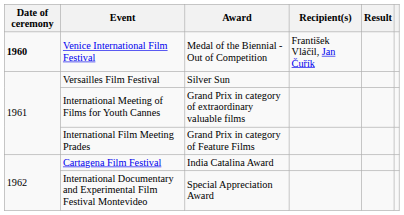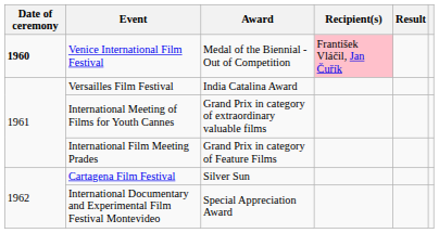 <table class="wikitable sortable" style="width: 99%;">
 <tr>
 <th scope="col">Date of ceremony</th>
 <th scope="col">Event</th>
 <th scope="col">Award</th>
 <th scope="col">Recipient(s)</th>
 <th scope="col">Result</th>
 <th scope="col" class="unsortable"></th>
 </tr>
 <tr>
 <td><strong>1960</strong></td>
 <td><a href='#'>Venice International Film Festival</a></td>
 <td>Medal of the Biennial - Out of Competition</td>
-<td>František Vláčil, <a href='#'>Jan Čuřík</a></td>
+<td style="background: pink;">František Vláčil, <a href='#'>Jan Čuřík</a></td>
 <td></td>
 <td></td>
 </tr>
 <tr>
 <td rowspan="3">1961</td>
 <td>Versailles Film Festival</td>
-<td>Silver Sun</td>
+<td>India Catalina Award</td>
 <td></td>
 <td></td>
 <td></td>
 </tr>
 <tr>
 <td>International Meeting of Films for Youth Cannes</td>
 <td>Grand Prix in category of extraordinary valuable films</td>
 <td></td>
 <td></td>
 <td></td>
 </tr>
 <tr>
 <td>International Film Meeting Prades</td>
 <td>Grand Prix in category of Feature Films</td>
 <td></td>
 <td></td>
 <td></td>
 </tr>
 <tr>
 <td rowspan="2">1962</td>
 <td><a href='#'>Cartagena Film Festival</a></td>
-<td>India Catalina Award</td>
+<td>Silver Sun</td>
 <td></td>
 <td></td>
 <td></td>
 </tr>
 <tr>
 <td>International Documentary and Experimental Film Festival Montevideo</td>
 <td>Special Appreciation Award</td>
 <td></td>
 <td></td>
 <td></td>
 </tr>
 </table>
